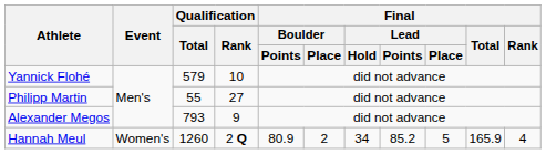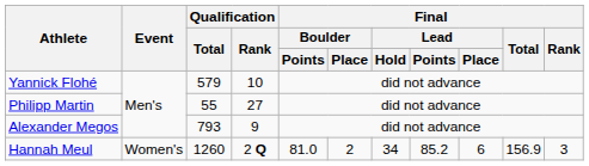 <table class="wikitable" style="font-size:90%">
 <tr>
 <th rowspan="3">Athlete</th>
 <th rowspan="3">Event</th>
 <th colspan="2">Qualification</th>
 <th colspan="9">Final</th>
 </tr>
 <tr style="font-size: 95%">
 <th rowspan="2">Total</th>
 <th rowspan="2">Rank</th>
 <th colspan="2">Boulder</th>
 <th colspan="3">Lead</th>
 <th rowspan="2">Total</th>
 <th rowspan="2">Rank</th>
 </tr>
 <tr>
 <th>Points</th>
 <th>Place</th>
 <th>Hold</th>
 <th>Points</th>
 <th>Place</th>
 </tr>
 <tr align=center>
 <td align=left><a href='#'>Yannick Flohé</a></td>
 <td align=left rowspan=3>Men's</td>
 <td>579</td>
 <td>10</td>
 <td colspan=7>did not advance</td>
 </tr>
 <tr align=center>
 <td align=left><a href='#'>Philipp Martin</a></td>
 <td>55</td>
 <td>27</td>
 <td colspan=7>did not advance</td>
 </tr>
 <tr align=center>
 <td align=left><a href='#'>Alexander Megos</a></td>
 <td>793</td>
 <td>9</td>
 <td colspan=7>did not advance</td>
 </tr>
 <tr align=center>
 <td align=left><a href='#'>Hannah Meul</a></td>
 <td align=left>Women's</td>
 <td>1260</td>
 <td>2 <strong>Q</strong></td>
-<td>80.9</td>
+<td>81.0</td>
 <td>2</td>
 <td>34</td>
 <td>85.2</td>
-<td>5</td>
-<td>165.9</td>
-<td>4</td>
+<td>6</td>
+<td>156.9</td>
+<td>3</td>
 </tr>
 </table>
